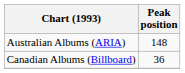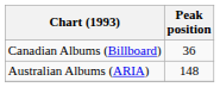 <table class="wikitable sortable">
 <tr>
 <th>Chart (1993)</th>
 <th>Peak<br>position</th>
 </tr>
 <tr>
+<td>Canadian Albums (<a href='#'>Billboard</a>)</td>
+<td align="center">36</td>
+</tr>
+<tr>
 <td>Australian Albums (<a href='#'>ARIA</a>)</td>
 <td align="center">148</td>
 </tr>
 <tr>
-<td>Canadian Albums (<a href='#'>Billboard</a>)</td>
-<td align="center">36</td>
-</tr>
-<tr>
 </tr>
 </table>
